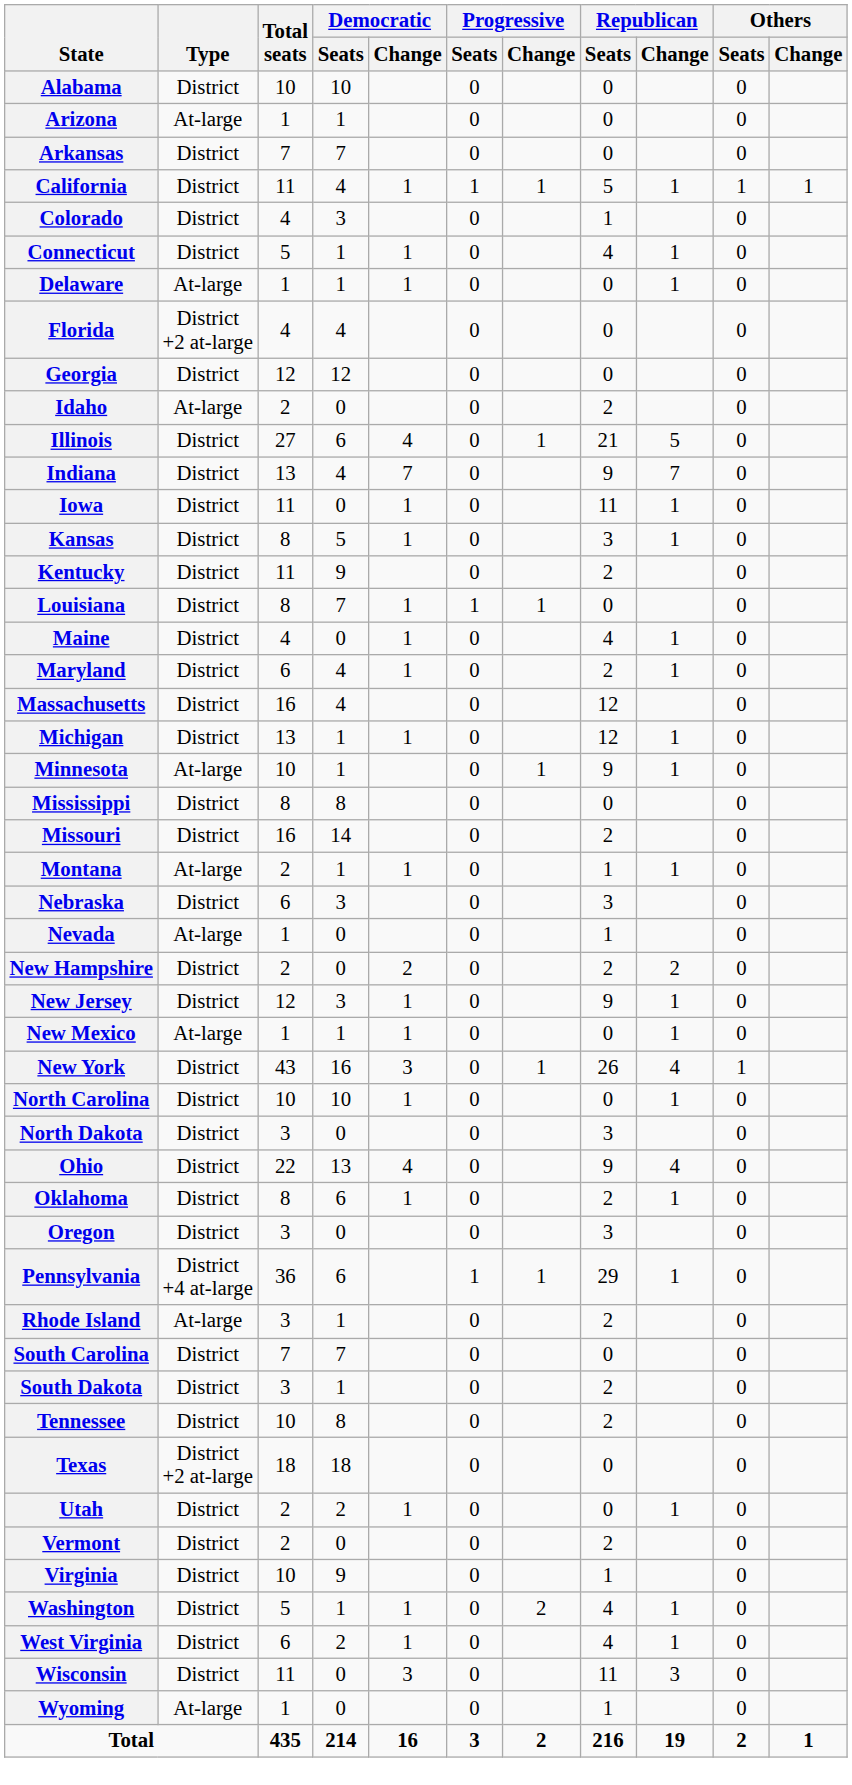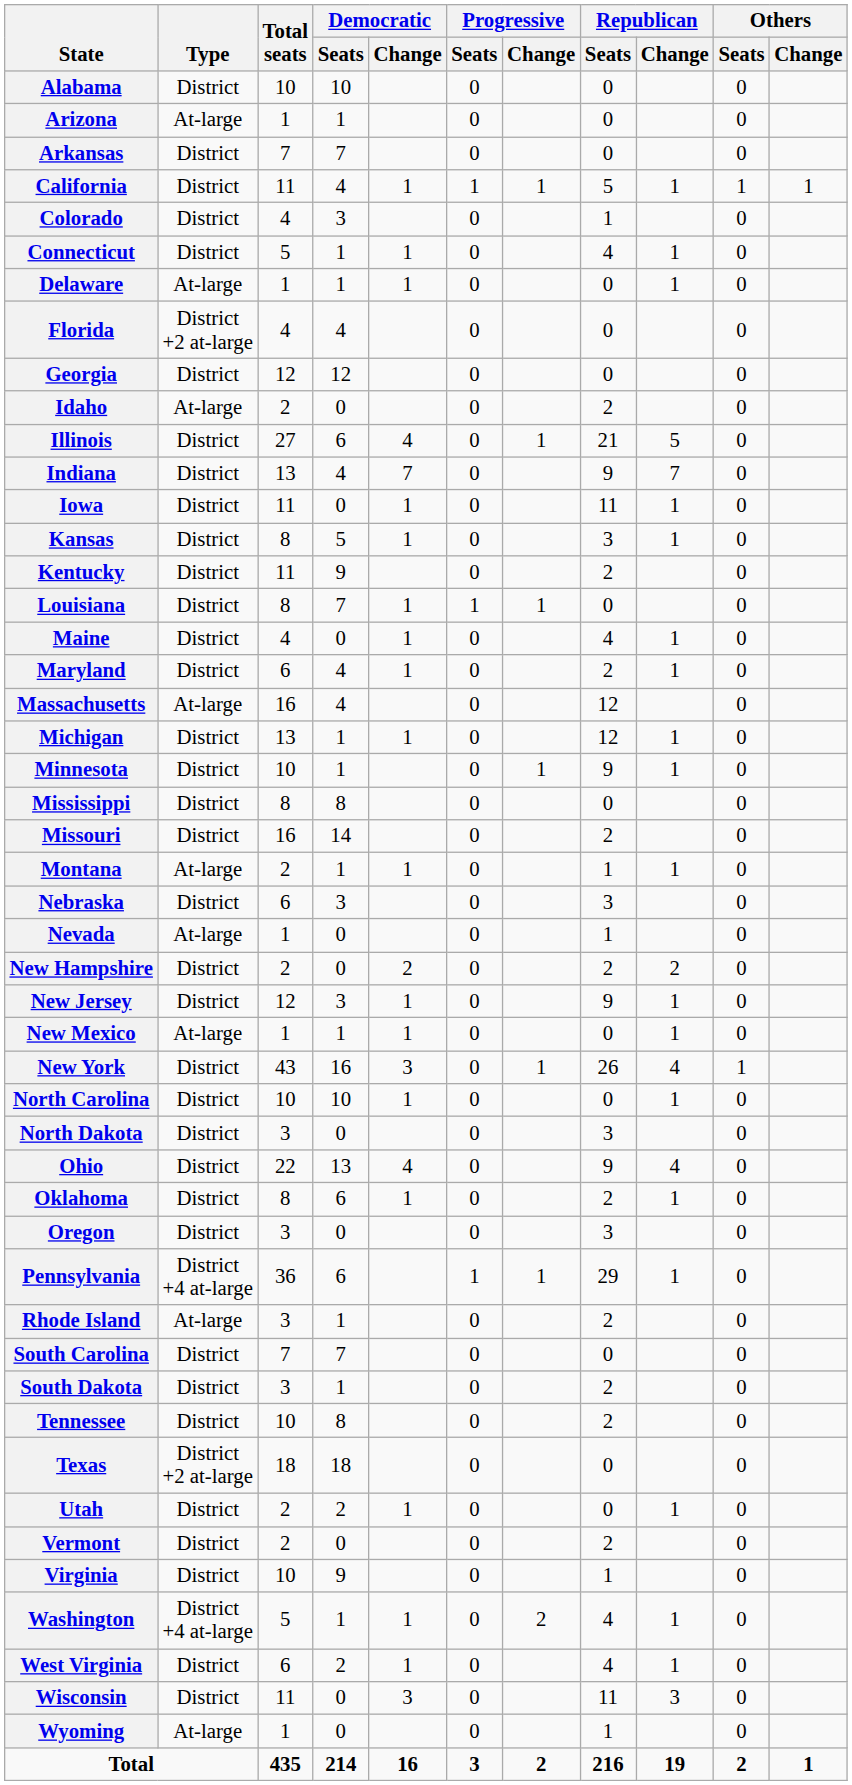 <table class=wikitable style="text-align:center">
 <tr valign=bottom>
 <th rowspan=2>State</th>
 <th rowspan=2>Type</th>
 <th rowspan=2>Total<br>seats</th>
 <th colspan=2 ><a href='#'>Democratic</a></th>
 <th colspan=2 ><a href='#'>Progressive</a></th>
 <th colspan=2 ><a href='#'>Republican</a></th>
 <th colspan=2>Others</th>
 </tr>
 <tr>
 <th>Seats</th>
 <th>Change</th>
 <th>Seats</th>
 <th>Change</th>
 <th>Seats</th>
 <th>Change</th>
 <th>Seats</th>
 <th>Change</th>
 </tr>
 <tr>
 <th><a href='#'>Alabama</a></th>
 <td>District</td>
 <td>10</td>
 <td>10</td>
 <td></td>
 <td>0</td>
 <td></td>
 <td>0</td>
 <td></td>
 <td>0</td>
 <td></td>
 </tr>
 <tr>
 <th><a href='#'>Arizona</a></th>
 <td>At-large</td>
 <td>1</td>
 <td>1</td>
 <td></td>
 <td>0</td>
 <td></td>
 <td>0</td>
 <td></td>
 <td>0</td>
 <td></td>
 </tr>
 <tr>
 <th><a href='#'>Arkansas</a></th>
 <td>District</td>
 <td>7</td>
 <td>7</td>
 <td></td>
 <td>0</td>
 <td></td>
 <td>0</td>
 <td></td>
 <td>0</td>
 <td></td>
 </tr>
 <tr>
 <th><a href='#'>California</a></th>
 <td>District</td>
 <td>11</td>
 <td>4</td>
 <td> 1</td>
 <td>1</td>
 <td> 1</td>
 <td>5</td>
 <td> 1</td>
 <td>1</td>
 <td> 1</td>
 </tr>
 <tr>
 <th><a href='#'>Colorado</a></th>
 <td>District</td>
 <td>4</td>
 <td>3</td>
 <td></td>
 <td>0</td>
 <td></td>
 <td>1</td>
 <td></td>
 <td>0</td>
 <td></td>
 </tr>
 <tr>
 <th><a href='#'>Connecticut</a></th>
 <td>District</td>
 <td>5</td>
 <td>1</td>
 <td> 1</td>
 <td>0</td>
 <td></td>
 <td>4</td>
 <td> 1</td>
 <td>0</td>
 <td></td>
 </tr>
 <tr>
 <th><a href='#'>Delaware</a></th>
 <td>At-large</td>
 <td>1</td>
 <td>1</td>
 <td> 1</td>
 <td>0</td>
 <td></td>
 <td>0</td>
 <td> 1</td>
 <td>0</td>
 <td></td>
 </tr>
 <tr>
 <th><a href='#'>Florida</a></th>
 <td>District<br>+2 at-large</td>
 <td>4</td>
 <td>4</td>
 <td></td>
 <td>0</td>
 <td></td>
 <td>0</td>
 <td></td>
 <td>0</td>
 <td></td>
 </tr>
 <tr>
 <th><a href='#'>Georgia</a></th>
 <td>District</td>
 <td>12</td>
 <td>12</td>
 <td></td>
 <td>0</td>
 <td></td>
 <td>0</td>
 <td></td>
 <td>0</td>
 <td></td>
 </tr>
 <tr>
 <th><a href='#'>Idaho</a></th>
 <td>At-large</td>
 <td>2</td>
 <td>0</td>
 <td></td>
 <td>0</td>
 <td></td>
 <td>2</td>
 <td></td>
 <td>0</td>
 <td></td>
 </tr>
 <tr>
 <th><a href='#'>Illinois</a></th>
 <td>District</td>
 <td>27</td>
 <td>6</td>
 <td> 4</td>
 <td>0</td>
 <td> 1</td>
 <td>21</td>
 <td> 5</td>
 <td>0</td>
 <td></td>
 </tr>
 <tr>
 <th><a href='#'>Indiana</a></th>
 <td>District</td>
 <td>13</td>
 <td>4</td>
 <td> 7</td>
 <td>0</td>
 <td></td>
 <td>9</td>
 <td> 7</td>
 <td>0</td>
 <td></td>
 </tr>
 <tr>
 <th><a href='#'>Iowa</a></th>
 <td>District</td>
 <td>11</td>
 <td>0</td>
 <td> 1</td>
 <td>0</td>
 <td></td>
 <td>11</td>
 <td> 1</td>
 <td>0</td>
 <td></td>
 </tr>
 <tr>
 <th><a href='#'>Kansas</a></th>
 <td>District</td>
 <td>8</td>
 <td>5</td>
 <td> 1</td>
 <td>0</td>
 <td></td>
 <td>3</td>
 <td> 1</td>
 <td>0</td>
 <td></td>
 </tr>
 <tr>
 <th><a href='#'>Kentucky</a></th>
 <td>District</td>
 <td>11</td>
 <td>9</td>
 <td></td>
 <td>0</td>
 <td></td>
 <td>2</td>
 <td></td>
 <td>0</td>
 <td></td>
 </tr>
 <tr>
 <th><a href='#'>Louisiana</a></th>
 <td>District</td>
 <td>8</td>
 <td>7</td>
 <td> 1</td>
 <td>1</td>
 <td> 1</td>
 <td>0</td>
 <td></td>
 <td>0</td>
 <td></td>
 </tr>
 <tr>
 <th><a href='#'>Maine</a></th>
 <td>District</td>
 <td>4</td>
 <td>0</td>
 <td> 1</td>
 <td>0</td>
 <td></td>
 <td>4</td>
 <td> 1</td>
 <td>0</td>
 <td></td>
 </tr>
 <tr>
 <th><a href='#'>Maryland</a></th>
 <td>District</td>
 <td>6</td>
 <td>4</td>
 <td> 1</td>
 <td>0</td>
 <td></td>
 <td>2</td>
 <td> 1</td>
 <td>0</td>
 <td></td>
 </tr>
 <tr>
 <th><a href='#'>Massachusetts</a></th>
-<td>District</td>
+<td>At-large</td>
 <td>16</td>
 <td>4</td>
 <td></td>
 <td>0</td>
 <td></td>
 <td>12</td>
 <td></td>
 <td>0</td>
 <td></td>
 </tr>
 <tr>
 <th><a href='#'>Michigan</a></th>
 <td>District</td>
 <td>13</td>
 <td>1</td>
 <td> 1</td>
 <td>0</td>
 <td></td>
 <td>12</td>
 <td> 1</td>
 <td>0</td>
 <td></td>
 </tr>
 <tr>
 <th><a href='#'>Minnesota</a></th>
-<td>At-large</td>
+<td>District</td>
 <td>10</td>
 <td>1</td>
 <td></td>
 <td>0</td>
 <td> 1</td>
 <td>9</td>
 <td> 1</td>
 <td>0</td>
 <td></td>
 </tr>
 <tr>
 <th><a href='#'>Mississippi</a></th>
 <td>District</td>
 <td>8</td>
 <td>8</td>
 <td></td>
 <td>0</td>
 <td></td>
 <td>0</td>
 <td></td>
 <td>0</td>
 <td></td>
 </tr>
 <tr>
 <th><a href='#'>Missouri</a></th>
 <td>District</td>
 <td>16</td>
 <td>14</td>
 <td></td>
 <td>0</td>
 <td></td>
 <td>2</td>
 <td></td>
 <td>0</td>
 <td></td>
 </tr>
 <tr>
 <th><a href='#'>Montana</a></th>
 <td>At-large</td>
 <td>2</td>
 <td>1</td>
 <td> 1</td>
 <td>0</td>
 <td></td>
 <td>1</td>
 <td> 1</td>
 <td>0</td>
 <td></td>
 </tr>
 <tr>
 <th><a href='#'>Nebraska</a></th>
 <td>District</td>
 <td>6</td>
 <td>3</td>
 <td></td>
 <td>0</td>
 <td></td>
 <td>3</td>
 <td></td>
 <td>0</td>
 <td></td>
 </tr>
 <tr>
 <th><a href='#'>Nevada</a></th>
 <td>At-large</td>
 <td>1</td>
 <td>0</td>
 <td></td>
 <td>0</td>
 <td></td>
 <td>1</td>
 <td></td>
 <td>0</td>
 <td></td>
 </tr>
 <tr>
 <th><a href='#'>New Hampshire</a></th>
 <td>District</td>
 <td>2</td>
 <td>0</td>
 <td> 2</td>
 <td>0</td>
 <td></td>
 <td>2</td>
 <td> 2</td>
 <td>0</td>
 <td></td>
 </tr>
 <tr>
 <th><a href='#'>New Jersey</a></th>
 <td>District</td>
 <td>12</td>
 <td>3</td>
 <td> 1</td>
 <td>0</td>
 <td></td>
 <td>9</td>
 <td> 1</td>
 <td>0</td>
 <td></td>
 </tr>
 <tr>
 <th><a href='#'>New Mexico</a></th>
 <td>At-large</td>
 <td>1</td>
 <td>1</td>
 <td> 1</td>
 <td>0</td>
 <td></td>
 <td>0</td>
 <td> 1</td>
 <td>0</td>
 <td></td>
 </tr>
 <tr>
 <th><a href='#'>New York</a></th>
 <td>District</td>
 <td>43</td>
 <td>16</td>
 <td> 3</td>
 <td>0</td>
 <td> 1</td>
 <td>26</td>
 <td> 4</td>
 <td>1</td>
 <td></td>
 </tr>
 <tr>
 <th><a href='#'>North Carolina</a></th>
 <td>District</td>
 <td>10</td>
 <td>10</td>
 <td> 1</td>
 <td>0</td>
 <td></td>
 <td>0</td>
 <td> 1</td>
 <td>0</td>
 <td></td>
 </tr>
 <tr>
 <th><a href='#'>North Dakota</a></th>
 <td>District</td>
 <td>3</td>
 <td>0</td>
 <td></td>
 <td>0</td>
 <td></td>
 <td>3</td>
 <td></td>
 <td>0</td>
 <td></td>
 </tr>
 <tr>
 <th><a href='#'>Ohio</a></th>
 <td>District</td>
 <td>22</td>
 <td>13</td>
 <td> 4</td>
 <td>0</td>
 <td></td>
 <td>9</td>
 <td> 4</td>
 <td>0</td>
 <td></td>
 </tr>
 <tr>
 <th><a href='#'>Oklahoma</a></th>
 <td>District</td>
 <td>8</td>
 <td>6</td>
 <td> 1</td>
 <td>0</td>
 <td></td>
 <td>2</td>
 <td> 1</td>
 <td>0</td>
 <td></td>
 </tr>
 <tr>
 <th><a href='#'>Oregon</a></th>
 <td>District</td>
 <td>3</td>
 <td>0</td>
 <td></td>
 <td>0</td>
 <td></td>
 <td>3</td>
 <td></td>
 <td>0</td>
 <td></td>
 </tr>
 <tr>
 <th><a href='#'>Pennsylvania</a></th>
 <td>District<br>+4 at-large</td>
 <td>36</td>
 <td>6</td>
 <td></td>
 <td>1</td>
 <td> 1</td>
 <td>29</td>
 <td> 1</td>
 <td>0</td>
 <td></td>
 </tr>
 <tr>
 <th><a href='#'>Rhode Island</a></th>
 <td>At-large</td>
 <td>3</td>
 <td>1</td>
 <td></td>
 <td>0</td>
 <td></td>
 <td>2</td>
 <td></td>
 <td>0</td>
 <td></td>
 </tr>
 <tr>
 <th><a href='#'>South Carolina</a></th>
 <td>District</td>
 <td>7</td>
 <td>7</td>
 <td></td>
 <td>0</td>
 <td></td>
 <td>0</td>
 <td></td>
 <td>0</td>
 <td></td>
 </tr>
 <tr>
 <th><a href='#'>South Dakota</a></th>
 <td>District</td>
 <td>3</td>
 <td>1</td>
 <td></td>
 <td>0</td>
 <td></td>
 <td>2</td>
 <td></td>
 <td>0</td>
 <td></td>
 </tr>
 <tr>
 <th><a href='#'>Tennessee</a></th>
 <td>District</td>
 <td>10</td>
 <td>8</td>
 <td></td>
 <td>0</td>
 <td></td>
 <td>2</td>
 <td></td>
 <td>0</td>
 <td></td>
 </tr>
 <tr>
 <th><a href='#'>Texas</a></th>
 <td>District<br>+2 at-large</td>
 <td>18</td>
 <td>18</td>
 <td></td>
 <td>0</td>
 <td></td>
 <td>0</td>
 <td></td>
 <td>0</td>
 <td></td>
 </tr>
 <tr>
 <th><a href='#'>Utah</a></th>
 <td>District</td>
 <td>2</td>
 <td>2</td>
 <td> 1</td>
 <td>0</td>
 <td></td>
 <td>0</td>
 <td> 1</td>
 <td>0</td>
 <td></td>
 </tr>
 <tr>
 <th><a href='#'>Vermont</a></th>
 <td>District</td>
 <td>2</td>
 <td>0</td>
 <td></td>
 <td>0</td>
 <td></td>
 <td>2</td>
 <td></td>
 <td>0</td>
 <td></td>
 </tr>
 <tr>
 <th><a href='#'>Virginia</a></th>
 <td>District</td>
 <td>10</td>
 <td>9</td>
 <td></td>
 <td>0</td>
 <td></td>
 <td>1</td>
 <td></td>
 <td>0</td>
 <td></td>
 </tr>
 <tr>
 <th><a href='#'>Washington</a></th>
-<td>District</td>
+<td>District<br>+4 at-large</td>
 <td>5</td>
 <td>1</td>
 <td> 1</td>
 <td>0</td>
 <td> 2</td>
 <td>4</td>
 <td> 1</td>
 <td>0</td>
 <td></td>
 </tr>
 <tr>
 <th><a href='#'>West Virginia</a></th>
 <td>District</td>
 <td>6</td>
 <td>2</td>
 <td> 1</td>
 <td>0</td>
 <td></td>
 <td>4</td>
 <td> 1</td>
 <td>0</td>
 <td></td>
 </tr>
 <tr>
 <th><a href='#'>Wisconsin</a></th>
 <td>District</td>
 <td>11</td>
 <td>0</td>
 <td> 3</td>
 <td>0</td>
 <td></td>
 <td>11</td>
 <td> 3</td>
 <td>0</td>
 <td></td>
 </tr>
 <tr>
 <th><a href='#'>Wyoming</a></th>
 <td>At-large</td>
 <td>1</td>
 <td>0</td>
 <td></td>
 <td>0</td>
 <td></td>
 <td>1</td>
 <td></td>
 <td>0</td>
 <td></td>
 </tr>
 <tr>
 <td align=center colspan=2><strong>Total</strong></td>
 <td><strong>435</strong></td>
 <td><strong>214</strong><br></td>
 <td> <strong>16</strong></td>
 <td><strong>3</strong><br></td>
 <td> <strong>2</strong></td>
 <td><strong>216</strong><br></td>
 <td> <strong>19</strong></td>
 <td><strong>2</strong><br></td>
 <td> <strong>1</strong></td>
 </tr>
 </table>
